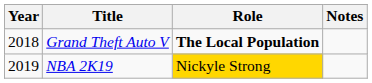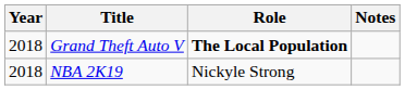 <table class="wikitable sortable">
 <tr>
 <th>Year</th>
 <th>Title</th>
 <th>Role</th>
 <th class="unsortable">Notes</th>
 </tr>
 <tr>
 <td>2018</td>
 <td><em><a href='#'>Grand Theft Auto V</a></em></td>
 <td><strong>The Local Population</strong></td>
 <td></td>
 </tr>
 <tr>
-<td>2019</td>
+<td>2018</td>
 <td><em><a href='#'>NBA 2K19</a></em></td>
-<td style="background: gold;">Nickyle Strong</td>
+<td>Nickyle Strong</td>
 <td></td>
 </tr>
 </table>
